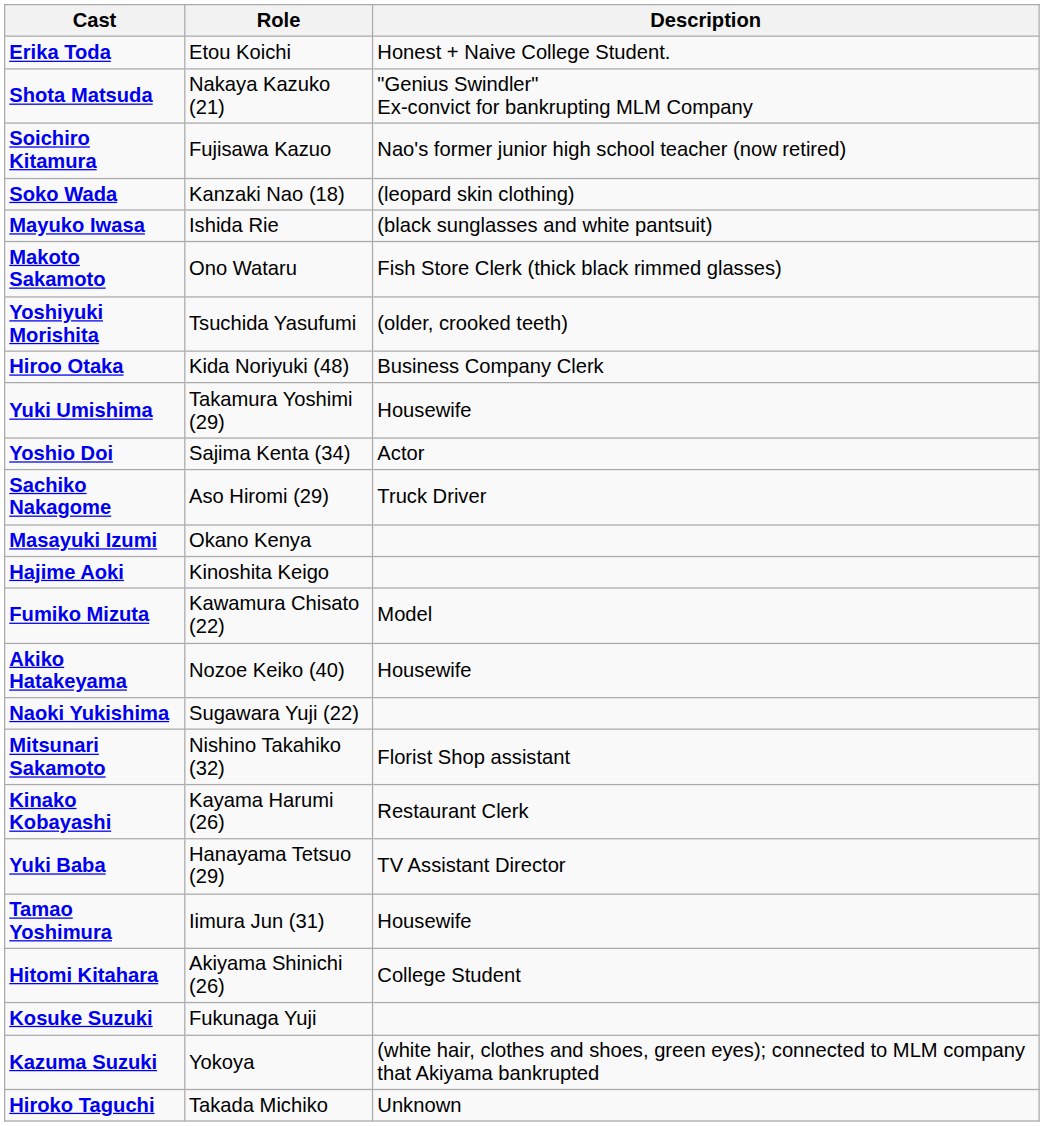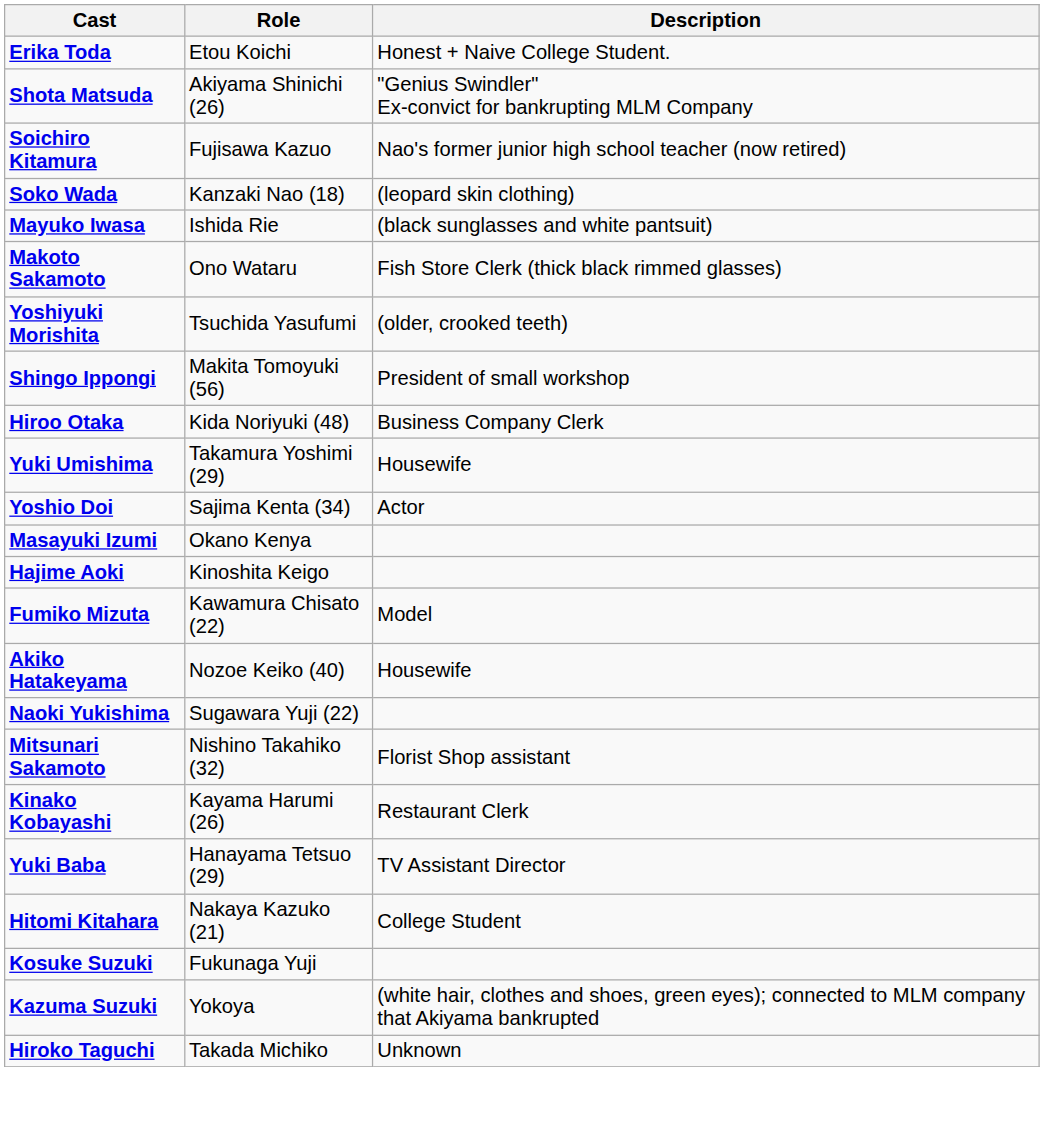 <table class="wikitable" width="65%">
 <tr>
 <th>Cast</th>
 <th>Role</th>
 <th>Description</th>
 </tr>
 <tr>
 <td><strong><a href='#'>Erika Toda</a></strong></td>
 <td>Etou Koichi</td>
 <td>Honest + Naive College Student.</td>
 </tr>
 <tr>
 <td><strong><a href='#'>Shota Matsuda</a></strong></td>
-<td>Nakaya Kazuko (21)</td>
+<td>Akiyama Shinichi (26)</td>
 <td>"Genius Swindler" <br> Ex-convict for bankrupting MLM Company</td>
 </tr>
 <tr>
 <td><strong><a href='#'>Soichiro Kitamura</a></strong></td>
 <td>Fujisawa Kazuo</td>
 <td>Nao's former junior high school teacher (now retired)</td>
 </tr>
 <tr>
 <td><strong><a href='#'>Soko Wada</a></strong></td>
 <td>Kanzaki Nao (18)</td>
 <td>(leopard skin clothing)</td>
 </tr>
 <tr>
 <td><strong><a href='#'>Mayuko Iwasa</a></strong></td>
 <td>Ishida Rie</td>
 <td>(black sunglasses and white pantsuit)</td>
 </tr>
 <tr>
 <td><strong><a href='#'>Makoto Sakamoto</a></strong></td>
 <td>Ono Wataru</td>
 <td>Fish Store Clerk (thick black rimmed glasses)</td>
 </tr>
 <tr>
 <td><strong><a href='#'>Yoshiyuki Morishita</a></strong></td>
 <td>Tsuchida Yasufumi</td>
 <td>(older, crooked teeth)</td>
 </tr>
 <tr>
+<td><strong><a href='#'>Shingo Ippongi</a></strong></td>
+<td>Makita Tomoyuki (56)</td>
+<td>President of small workshop</td>
+</tr>
+<tr>
 <td><strong><a href='#'>Hiroo Otaka</a></strong></td>
 <td>Kida Noriyuki (48)</td>
 <td>Business Company Clerk</td>
 </tr>
 <tr>
 <td><strong><a href='#'>Yuki Umishima</a></strong></td>
 <td>Takamura Yoshimi (29)</td>
 <td>Housewife</td>
 </tr>
 <tr>
 <td><strong><a href='#'>Yoshio Doi</a></strong></td>
 <td>Sajima Kenta (34)</td>
 <td>Actor</td>
-</tr>
-<tr>
-<td><strong><a href='#'>Sachiko Nakagome</a></strong></td>
-<td>Aso Hiromi (29)</td>
-<td>Truck Driver</td>
 </tr>
 <tr>
 <td><strong><a href='#'>Masayuki Izumi</a></strong></td>
 <td>Okano Kenya</td>
 <td></td>
 </tr>
 <tr>
 <td><strong><a href='#'>Hajime Aoki</a></strong></td>
 <td>Kinoshita Keigo</td>
 <td></td>
 </tr>
 <tr>
 <td><strong><a href='#'>Fumiko Mizuta</a></strong></td>
 <td>Kawamura Chisato (22)</td>
 <td>Model</td>
 </tr>
 <tr>
 <td><strong><a href='#'>Akiko Hatakeyama</a></strong></td>
 <td>Nozoe Keiko (40)</td>
 <td>Housewife</td>
 </tr>
 <tr>
 <td><strong><a href='#'>Naoki Yukishima</a></strong></td>
 <td>Sugawara Yuji (22)</td>
 <td></td>
 </tr>
 <tr>
 <td><strong><a href='#'>Mitsunari Sakamoto</a></strong></td>
 <td>Nishino Takahiko (32)</td>
 <td>Florist Shop assistant</td>
 </tr>
 <tr>
 <td><strong><a href='#'>Kinako Kobayashi</a></strong></td>
 <td>Kayama Harumi (26)</td>
 <td>Restaurant Clerk</td>
 </tr>
 <tr>
 <td><strong><a href='#'>Yuki Baba</a></strong></td>
 <td>Hanayama Tetsuo (29)</td>
 <td>TV Assistant Director</td>
 </tr>
 <tr>
-<td><strong><a href='#'>Tamao Yoshimura</a></strong></td>
-<td>Iimura Jun (31)</td>
-<td>Housewife</td>
-</tr>
-<tr>
 <td><strong><a href='#'>Hitomi Kitahara</a></strong></td>
-<td>Akiyama Shinichi (26)</td>
+<td>Nakaya Kazuko (21)</td>
 <td>College Student</td>
 </tr>
 <tr>
 <td><strong><a href='#'>Kosuke Suzuki</a></strong></td>
 <td>Fukunaga Yuji</td>
 <td></td>
 </tr>
 <tr>
 <td><strong><a href='#'>Kazuma Suzuki</a></strong></td>
 <td>Yokoya</td>
 <td>(white hair, clothes and shoes, green eyes); connected to MLM company that Akiyama bankrupted</td>
 </tr>
 <tr>
 <td><strong><a href='#'>Hiroko Taguchi</a></strong></td>
 <td>Takada Michiko</td>
 <td>Unknown</td>
 </tr>
 </table>
